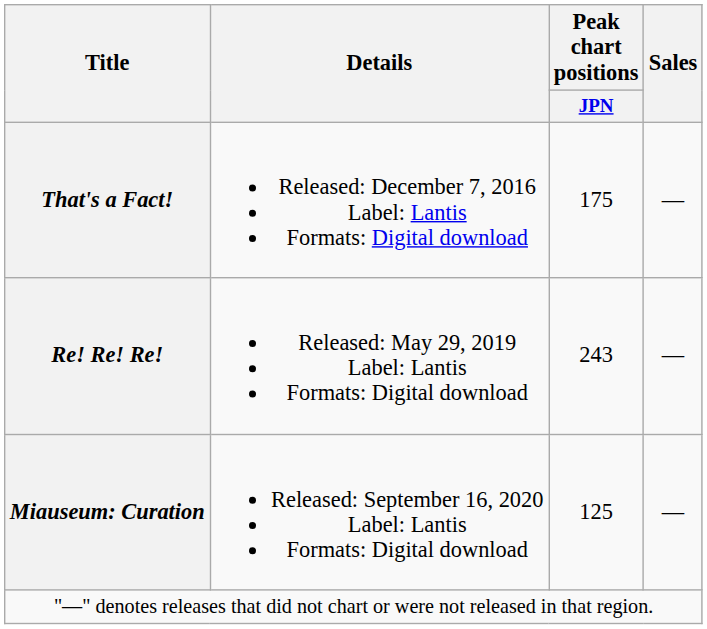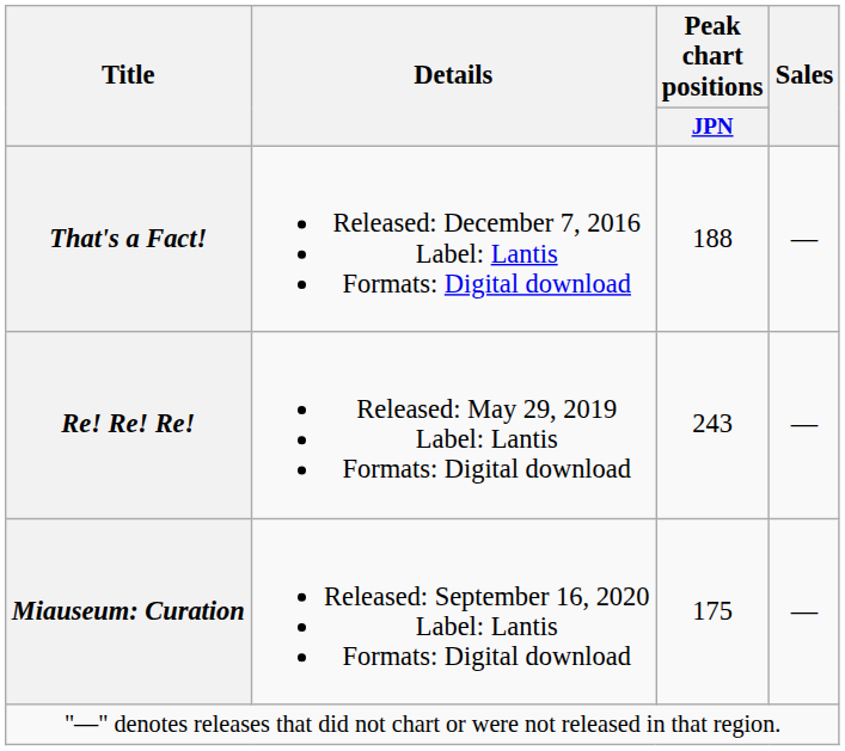 <table class="wikitable plainrowheaders" style="text-align:center;">
 <tr>
 <th scope="col" rowspan="2">Title</th>
 <th scope="col" rowspan="2">Details</th>
 <th scope="col" colspan="1">Peak chart<br>positions</th>
 <th scope="col" rowspan="2">Sales</th>
 </tr>
 <tr>
 <th scope="col" style="width:2.75em;font-size:85%;"><a href='#'>JPN</a><br></th>
 </tr>
 <tr>
 <th scope="row"><em>That's a Fact!</em></th>
 <td><br><ul><li>Released: December 7, 2016</li><li>Label: <a href='#'>Lantis</a></li><li>Formats: <a href='#'>Digital download</a></li></ul></td>
-<td>175</td>
+<td>188</td>
 <td>—</td>
 </tr>
 <tr>
 <th scope="row"><em>Re! Re! Re!</em></th>
 <td><br><ul><li>Released: May 29, 2019</li><li>Label: Lantis</li><li>Formats: Digital download</li></ul></td>
 <td>243</td>
 <td>—</td>
 </tr>
 <tr>
 <th scope="row"><em>Miauseum: Curation</em></th>
 <td><br><ul><li>Released: September 16, 2020</li><li>Label: Lantis</li><li>Formats: Digital download</li></ul></td>
-<td>125</td>
+<td>175</td>
 <td>—</td>
 </tr>
 <tr>
 <td colspan="6" style="font-size:90%;">"—" denotes releases that did not chart or were not released in that region.</td>
 </tr>
 </table>
